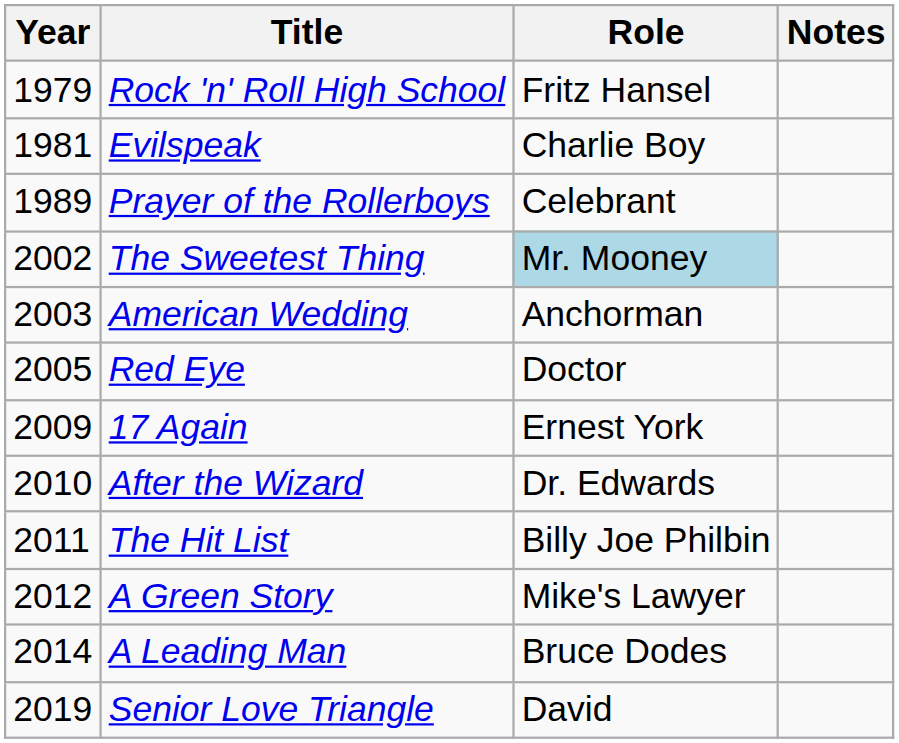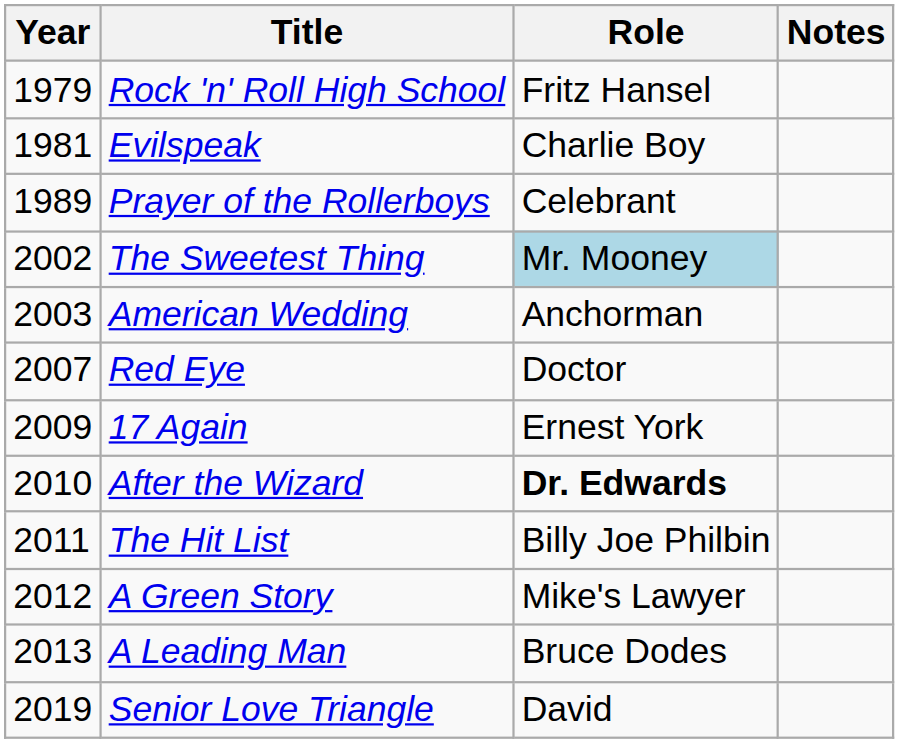 <table class="wikitable sortable">
 <tr>
 <th>Year</th>
 <th>Title</th>
 <th>Role</th>
 <th>Notes</th>
 </tr>
 <tr>
 <td>1979</td>
 <td><em><a href='#'>Rock 'n' Roll High School</a></em></td>
 <td>Fritz Hansel</td>
 <td></td>
 </tr>
 <tr>
 <td>1981</td>
 <td><em><a href='#'>Evilspeak</a></em></td>
 <td>Charlie Boy</td>
 <td></td>
 </tr>
 <tr>
 <td>1989</td>
 <td><em><a href='#'>Prayer of the Rollerboys</a></em></td>
 <td>Celebrant</td>
 <td></td>
 </tr>
 <tr>
 <td>2002</td>
 <td><em><a href='#'>The Sweetest Thing</a></em></td>
 <td style="background: lightblue;">Mr. Mooney</td>
 <td></td>
 </tr>
 <tr>
 <td>2003</td>
 <td><em><a href='#'>American Wedding</a></em></td>
 <td>Anchorman</td>
 <td></td>
 </tr>
 <tr>
-<td>2005</td>
+<td>2007</td>
 <td><em><a href='#'>Red Eye</a></em></td>
 <td>Doctor</td>
 <td></td>
 </tr>
 <tr>
 <td>2009</td>
 <td><em><a href='#'>17 Again</a></em></td>
 <td>Ernest York</td>
 <td></td>
 </tr>
 <tr>
 <td>2010</td>
 <td><em><a href='#'>After the Wizard</a></em></td>
-<td>Dr. Edwards</td>
+<td><strong>Dr. Edwards</strong></td>
 <td></td>
 </tr>
 <tr>
 <td>2011</td>
 <td><em><a href='#'>The Hit List</a></em></td>
 <td>Billy Joe Philbin</td>
 <td></td>
 </tr>
 <tr>
 <td>2012</td>
 <td><em><a href='#'>A Green Story</a></em></td>
 <td>Mike's Lawyer</td>
 <td></td>
 </tr>
 <tr>
-<td>2014</td>
+<td>2013</td>
 <td><em><a href='#'>A Leading Man</a></em></td>
 <td>Bruce Dodes</td>
 <td></td>
 </tr>
 <tr>
 <td>2019</td>
 <td><em><a href='#'>Senior Love Triangle</a></em></td>
 <td>David</td>
 <td></td>
 </tr>
 </table>
